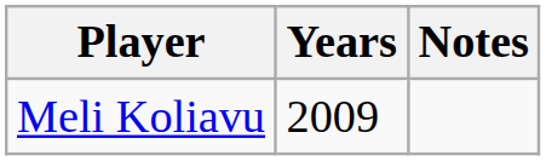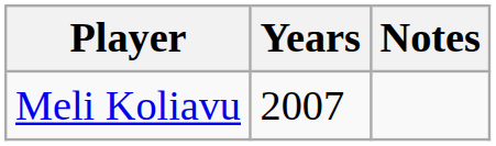 <table class="wikitable sortable">
 <tr>
 <th>Player</th>
 <th>Years</th>
 <th>Notes</th>
 </tr>
 <tr>
 <td><a href='#'>Meli Koliavu</a></td>
-<td>2009</td>
+<td>2007</td>
 <td></td>
 </tr>
 </table>
